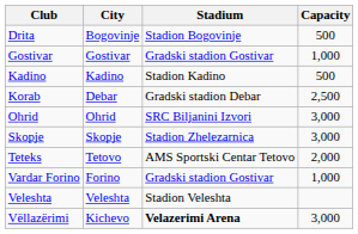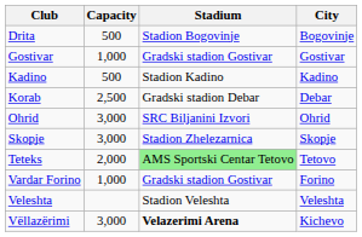 <table class="wikitable sortable">
 <tr>
 <th>Club</th>
+<th>Capacity</th>
+<th>Stadium</th>
 <th>City</th>
-<th>Stadium</th>
-<th>Capacity</th>
 </tr>
 <tr>
 <td><a href='#'>Drita</a></td>
+<td align=center>500</td>
+<td><a href='#'>Stadion Bogovinje</a></td>
 <td><a href='#'>Bogovinje</a></td>
-<td><a href='#'>Stadion Bogovinje</a></td>
-<td align=center>500</td>
 </tr>
 <tr>
 <td><a href='#'>Gostivar</a></td>
+<td align=center>1,000</td>
+<td><a href='#'>Gradski stadion Gostivar</a></td>
 <td><a href='#'>Gostivar</a></td>
-<td><a href='#'>Gradski stadion Gostivar</a></td>
-<td align=center>1,000</td>
 </tr>
 <tr>
 <td><a href='#'>Kadino</a></td>
+<td align=center>500</td>
+<td>Stadion Kadino</td>
 <td><a href='#'>Kadino</a></td>
-<td>Stadion Kadino</td>
-<td align=center>500</td>
 </tr>
 <tr>
 <td><a href='#'>Korab</a></td>
+<td align=center>2,500</td>
+<td>Gradski stadion Debar</td>
 <td><a href='#'>Debar</a></td>
-<td>Gradski stadion Debar</td>
-<td align=center>2,500</td>
 </tr>
 <tr>
 <td><a href='#'>Ohrid</a></td>
+<td align=center>3,000</td>
+<td><a href='#'>SRC Biljanini Izvori</a></td>
 <td><a href='#'>Ohrid</a></td>
-<td><a href='#'>SRC Biljanini Izvori</a></td>
-<td align=center>3,000</td>
 </tr>
 <tr>
 <td><a href='#'>Skopje</a></td>
+<td align=center>3,000</td>
+<td><a href='#'>Stadion Zhelezarnica</a></td>
 <td><a href='#'>Skopje</a></td>
-<td><a href='#'>Stadion Zhelezarnica</a></td>
-<td align=center>3,000</td>
 </tr>
 <tr>
 <td><a href='#'>Teteks</a></td>
+<td align=center>2,000</td>
+<td style="background: lightgreen;">AMS Sportski Centar Tetovo</td>
 <td><a href='#'>Tetovo</a></td>
-<td>AMS Sportski Centar Tetovo</td>
-<td align=center>2,000</td>
 </tr>
 <tr>
 <td><a href='#'>Vardar Forino</a></td>
+<td align=center>1,000</td>
+<td><a href='#'>Gradski stadion Gostivar</a></td>
 <td><a href='#'>Forino</a></td>
-<td><a href='#'>Gradski stadion Gostivar</a></td>
-<td align=center>1,000</td>
 </tr>
 <tr>
 <td><a href='#'>Veleshta</a></td>
+<td></td>
+<td>Stadion Veleshta</td>
 <td><a href='#'>Veleshta</a></td>
-<td>Stadion Veleshta</td>
-<td></td>
 </tr>
 <tr>
 <td><a href='#'>Vëllazërimi</a></td>
+<td align=center>3,000</td>
+<td><strong>Velazerimi Arena</strong></td>
 <td><a href='#'>Kichevo</a></td>
-<td><strong>Velazerimi Arena</strong></td>
-<td align=center>3,000</td>
 </tr>
 </table>
